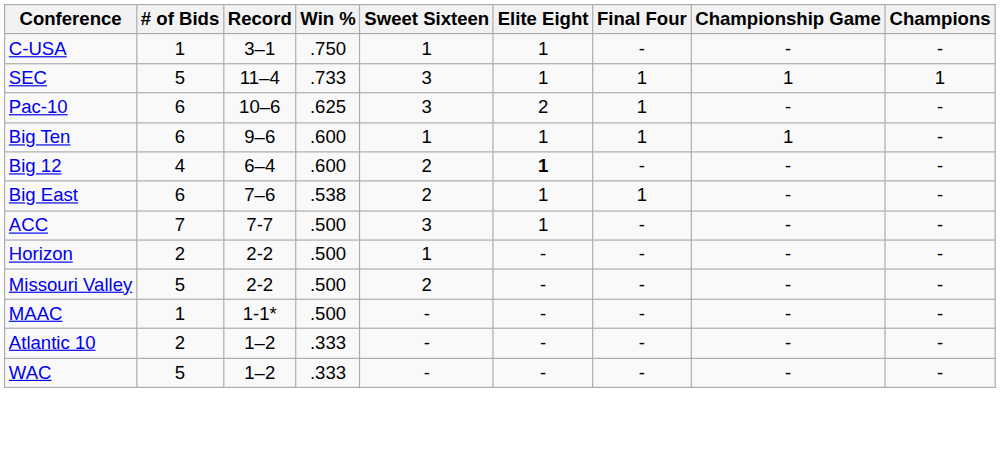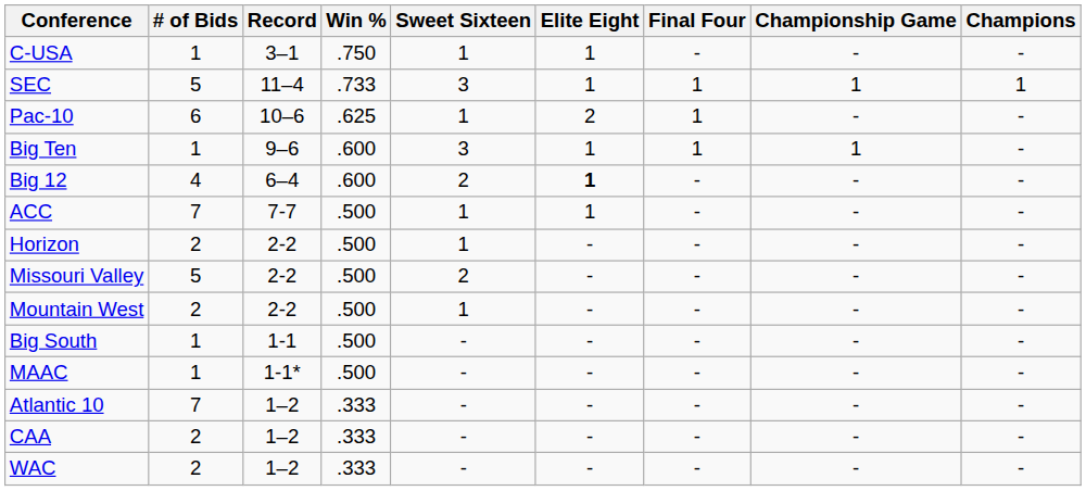 <table class="wikitable sortable">
 <tr>
 <th>Conference</th>
 <th># of Bids</th>
 <th>Record</th>
 <th>Win %</th>
 <th>Sweet Sixteen</th>
 <th>Elite Eight</th>
 <th>Final Four</th>
 <th>Championship Game</th>
 <th>Champions</th>
 </tr>
 <tr align="center">
 <td align="left"><a href='#'>C-USA</a></td>
 <td>1</td>
 <td>3–1</td>
 <td>.750</td>
 <td>1</td>
 <td>1</td>
 <td>-</td>
 <td>-</td>
 <td>-</td>
 </tr>
 <tr align="center">
 <td align="left"><a href='#'>SEC</a></td>
 <td>5</td>
 <td>11–4</td>
 <td>.733</td>
 <td>3</td>
 <td>1</td>
 <td>1</td>
 <td>1</td>
 <td>1</td>
 </tr>
 <tr align="center">
 <td align="left"><a href='#'>Pac-10</a></td>
 <td>6</td>
 <td>10–6</td>
 <td>.625</td>
-<td>3</td>
+<td>1</td>
 <td>2</td>
 <td>1</td>
 <td>-</td>
 <td>-</td>
 </tr>
 <tr align="center">
 <td align="left"><a href='#'>Big Ten</a></td>
-<td>6</td>
+<td>1</td>
 <td>9–6</td>
 <td>.600</td>
-<td>1</td>
+<td>3</td>
 <td>1</td>
 <td>1</td>
 <td>1</td>
 <td>-</td>
 </tr>
 <tr align="center">
 <td align="left"><a href='#'>Big 12</a></td>
 <td>4</td>
 <td>6–4</td>
 <td>.600</td>
 <td>2</td>
 <td><strong>1</strong></td>
 <td>-</td>
 <td>-</td>
 <td>-</td>
 </tr>
 <tr align="center">
-<td align="left"><a href='#'>Big East</a></td>
-<td>6</td>
-<td>7–6</td>
-<td>.538</td>
-<td>2</td>
-<td>1</td>
-<td>1</td>
-<td>-</td>
-<td>-</td>
-</tr>
-<tr align="center">
 <td align="left"><a href='#'>ACC</a></td>
 <td>7</td>
 <td>7-7</td>
 <td>.500</td>
-<td>3</td>
+<td>1</td>
 <td>1</td>
 <td>-</td>
 <td>-</td>
 <td>-</td>
 </tr>
 <tr align="center">
 <td align="left"><a href='#'>Horizon</a></td>
 <td>2</td>
 <td>2-2</td>
 <td>.500</td>
 <td>1</td>
 <td>-</td>
 <td>-</td>
 <td>-</td>
 <td>-</td>
 </tr>
 <tr align="center">
 <td align="left"><a href='#'>Missouri Valley</a></td>
 <td>5</td>
 <td>2-2</td>
 <td>.500</td>
 <td>2</td>
 <td>-</td>
 <td>-</td>
 <td>-</td>
 <td>-</td>
 </tr>
 <tr align="center">
+<td align="left"><a href='#'>Mountain West</a></td>
+<td>2</td>
+<td>2-2</td>
+<td>.500</td>
+<td>1</td>
+<td>-</td>
+<td>-</td>
+<td>-</td>
+<td>-</td>
+</tr>
+<tr align="center">
+<td align="left"><a href='#'>Big South</a></td>
+<td>1</td>
+<td>1-1</td>
+<td>.500</td>
+<td>-</td>
+<td>-</td>
+<td>-</td>
+<td>-</td>
+<td>-</td>
+</tr>
+<tr align="center">
 <td align="left"><a href='#'>MAAC</a></td>
 <td>1</td>
 <td>1-1*</td>
 <td>.500</td>
 <td>-</td>
 <td>-</td>
 <td>-</td>
 <td>-</td>
 <td>-</td>
 </tr>
 <tr align="center">
 <td align="left"><a href='#'>Atlantic 10</a></td>
+<td>7</td>
+<td>1–2</td>
+<td>.333</td>
+<td>-</td>
+<td>-</td>
+<td>-</td>
+<td>-</td>
+<td>-</td>
+</tr>
+<tr align="center">
+<td align="left"><a href='#'>CAA</a></td>
 <td>2</td>
 <td>1–2</td>
 <td>.333</td>
 <td>-</td>
 <td>-</td>
 <td>-</td>
 <td>-</td>
 <td>-</td>
 </tr>
 <tr align="center">
 <td align="left"><a href='#'>WAC</a></td>
-<td>5</td>
+<td>2</td>
 <td>1–2</td>
 <td>.333</td>
 <td>-</td>
 <td>-</td>
 <td>-</td>
 <td>-</td>
 <td>-</td>
 </tr>
 </table>
